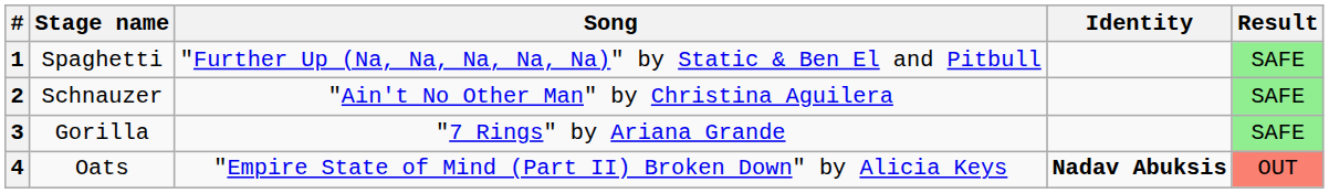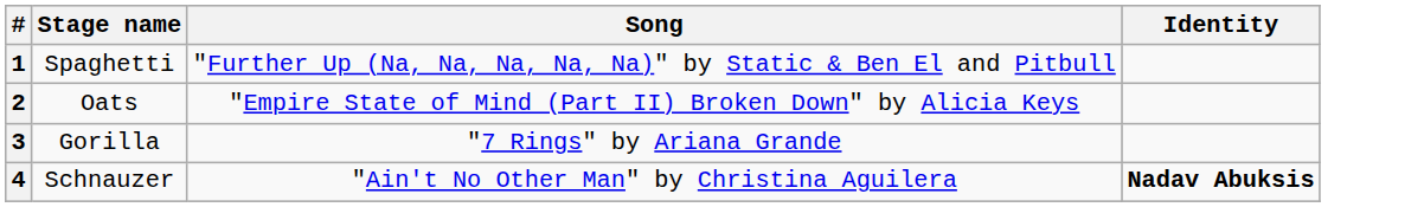 <table class="wikitable plainrowheaders" style="text-align: center;">
 <tr>
 <th>#</th>
 <th>Stage name</th>
 <th>Song</th>
 <th>Identity</th>
-<th>Result</th>
 </tr>
 <tr>
 <th>1</th>
 <td>Spaghetti</td>
 <td>"<a href='#'>Further Up (Na, Na, Na, Na, Na)</a>" by <a href='#'>Static & Ben El</a> and <a href='#'>Pitbull</a></td>
 <td></td>
-<td bgcolor="lightgreen">SAFE</td>
 </tr>
 <tr>
 <th>2</th>
-<td>Schnauzer</td>
-<td>"<a href='#'>Ain't No Other Man</a>" by <a href='#'>Christina Aguilera</a></td>
+<td>Oats</td>
+<td>"<a href='#'>Empire State of Mind (Part II) Broken Down</a>" by <a href='#'>Alicia Keys</a></td>
 <td></td>
-<td bgcolor="lightgreen">SAFE</td>
 </tr>
 <tr>
 <th>3</th>
 <td>Gorilla</td>
 <td>"<a href='#'>7 Rings</a>" by <a href='#'>Ariana Grande</a></td>
 <td></td>
-<td bgcolor="lightgreen">SAFE</td>
 </tr>
 <tr>
 <th>4</th>
-<td>Oats</td>
-<td>"<a href='#'>Empire State of Mind (Part II) Broken Down</a>" by <a href='#'>Alicia Keys</a></td>
+<td>Schnauzer</td>
+<td>"<a href='#'>Ain't No Other Man</a>" by <a href='#'>Christina Aguilera</a></td>
 <td><strong>Nadav Abuksis</strong></td>
-<td bgcolor="salmon">OUT</td>
 </tr>
 </table>
